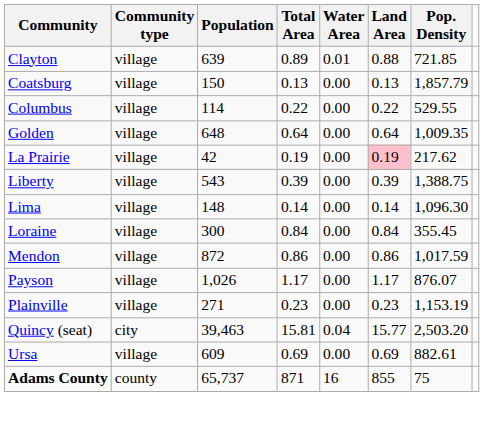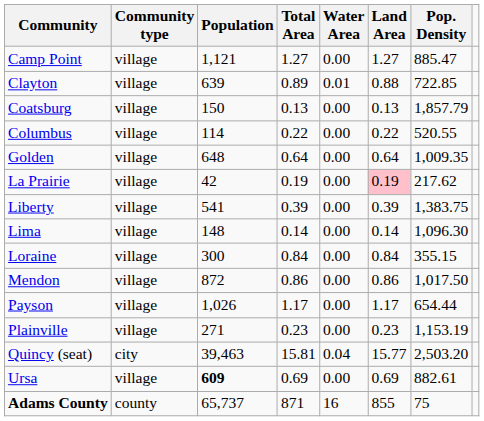 <table class="wikitable sortable">
 <tr>
 <th>Community<br></th>
 <th>Community<br>type</th>
 <th>Population</th>
 <th>Total<br>Area</th>
 <th>Water<br>Area</th>
 <th>Land<br>Area</th>
 <th>Pop.<br>Density</th>
 </tr>
 <tr>
+<td><a href='#'>Camp Point</a></td>
+<td>village</td>
+<td>1,121</td>
+<td>1.27</td>
+<td>0.00</td>
+<td>1.27</td>
+<td>885.47</td>
+<td></td>
+</tr>
+<tr>
 <td><a href='#'>Clayton</a></td>
 <td>village</td>
 <td>639</td>
 <td>0.89</td>
 <td>0.01</td>
 <td>0.88</td>
-<td>721.85</td>
+<td>722.85</td>
 <td></td>
 </tr>
 <tr>
 <td><a href='#'>Coatsburg</a></td>
 <td>village</td>
 <td>150</td>
 <td>0.13</td>
 <td>0.00</td>
 <td>0.13</td>
 <td>1,857.79</td>
 <td></td>
 </tr>
 <tr>
 <td><a href='#'>Columbus</a></td>
 <td>village</td>
 <td>114</td>
 <td>0.22</td>
 <td>0.00</td>
 <td>0.22</td>
-<td>529.55</td>
+<td>520.55</td>
 <td></td>
 </tr>
 <tr>
 <td><a href='#'>Golden</a></td>
 <td>village</td>
 <td>648</td>
 <td>0.64</td>
 <td>0.00</td>
 <td>0.64</td>
 <td>1,009.35</td>
 <td></td>
 </tr>
 <tr>
 <td><a href='#'>La Prairie</a></td>
 <td>village</td>
 <td>42</td>
 <td>0.19</td>
 <td>0.00</td>
 <td style="background: pink;">0.19</td>
 <td>217.62</td>
 <td></td>
 </tr>
 <tr>
 <td><a href='#'>Liberty</a></td>
 <td>village</td>
-<td>543</td>
+<td>541</td>
 <td>0.39</td>
 <td>0.00</td>
 <td>0.39</td>
-<td>1,388.75</td>
+<td>1,383.75</td>
 <td></td>
 </tr>
 <tr>
 <td><a href='#'>Lima</a></td>
 <td>village</td>
 <td>148</td>
 <td>0.14</td>
 <td>0.00</td>
 <td>0.14</td>
 <td>1,096.30</td>
 <td></td>
 </tr>
 <tr>
 <td><a href='#'>Loraine</a></td>
 <td>village</td>
 <td>300</td>
 <td>0.84</td>
 <td>0.00</td>
 <td>0.84</td>
-<td>355.45</td>
+<td>355.15</td>
 <td></td>
 </tr>
 <tr>
 <td><a href='#'>Mendon</a></td>
 <td>village</td>
 <td>872</td>
 <td>0.86</td>
 <td>0.00</td>
 <td>0.86</td>
-<td>1,017.59</td>
+<td>1,017.50</td>
 <td></td>
 </tr>
 <tr>
 <td><a href='#'>Payson</a></td>
 <td>village</td>
 <td>1,026</td>
 <td>1.17</td>
 <td>0.00</td>
 <td>1.17</td>
-<td>876.07</td>
+<td>654.44</td>
 <td></td>
 </tr>
 <tr>
 <td><a href='#'>Plainville</a></td>
 <td>village</td>
 <td>271</td>
 <td>0.23</td>
 <td>0.00</td>
 <td>0.23</td>
 <td>1,153.19</td>
 <td></td>
 </tr>
 <tr>
 <td><a href='#'>Quincy</a> (seat)</td>
 <td>city</td>
 <td>39,463</td>
 <td>15.81</td>
 <td>0.04</td>
 <td>15.77</td>
 <td>2,503.20</td>
 <td></td>
 </tr>
 <tr>
 <td><a href='#'>Ursa</a></td>
 <td>village</td>
-<td>609</td>
+<td><strong>609</strong></td>
 <td>0.69</td>
 <td>0.00</td>
 <td>0.69</td>
 <td>882.61</td>
 <td></td>
 </tr>
 <tr>
 <td><strong>Adams County</strong></td>
 <td>county</td>
 <td>65,737</td>
 <td>871</td>
 <td>16</td>
 <td>855</td>
 <td>75</td>
 <td></td>
 </tr>
 </table>
